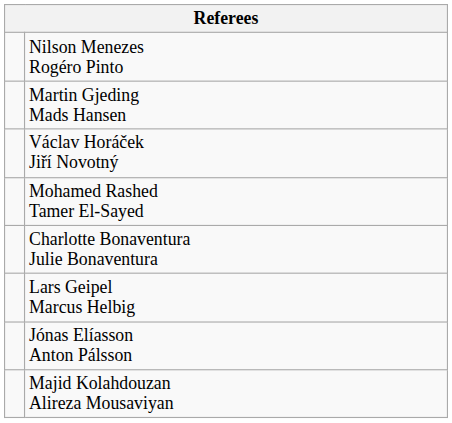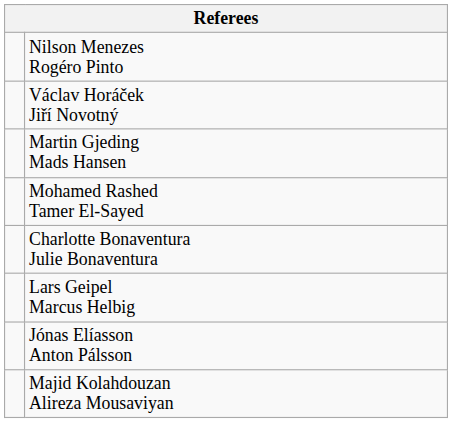 <table class="wikitable" style="width:400px;">
 <tr>
 <th colspan=2>Referees</th>
 </tr>
 <tr>
 <td align=left></td>
 <td>Nilson Menezes<br>Rogéro Pinto</td>
 </tr>
 <tr>
 <td align=left></td>
-<td>Martin Gjeding<br>Mads Hansen</td>
+<td>Václav Horáček<br>Jiří Novotný</td>
 </tr>
 <tr>
 <td align=left></td>
-<td>Václav Horáček<br>Jiří Novotný</td>
+<td>Martin Gjeding<br>Mads Hansen</td>
 </tr>
 <tr>
 <td align=left></td>
 <td>Mohamed Rashed<br>Tamer El-Sayed</td>
 </tr>
 <tr>
 <td align=left></td>
 <td>Charlotte Bonaventura<br>Julie Bonaventura</td>
 </tr>
 <tr>
 <td align=left></td>
 <td>Lars Geipel<br>Marcus Helbig</td>
 </tr>
 <tr>
 <td align=left></td>
 <td>Jónas Elíasson<br>Anton Pálsson</td>
 </tr>
 <tr>
 <td align=left></td>
 <td>Majid Kolahdouzan<br>Alireza Mousaviyan</td>
 </tr>
 </table>
